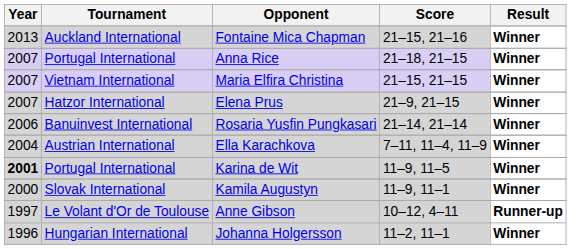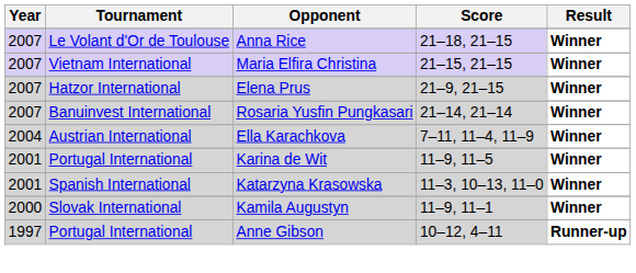 <table class="wikitable">
 <tr>
 <th>Year</th>
 <th>Tournament</th>
 <th>Opponent</th>
 <th>Score</th>
 <th>Result</th>
 </tr>
 <tr>
 </tr>
-<tr style="background:#D5D5D5">
-<td align="center">2013</td>
-<td align="left"><a href='#'>Auckland International</a></td>
-<td align="left"> <a href='#'>Fontaine Mica Chapman</a></td>
-<td align="left">21–15, 21–16</td>
-<td style="text-align:left; background:white"> <strong>Winner</strong></td>
-</tr>
 <tr>
 </tr>
 <tr style="background:#D8CEF6">
 <td align="center">2007</td>
-<td align="left"><a href='#'>Portugal International</a></td>
+<td align="left"><a href='#'>Le Volant d'Or de Toulouse</a></td>
 <td align="left"> <a href='#'>Anna Rice</a></td>
 <td align="left">21–18, 21–15</td>
 <td style="text-align:left; background:white"> <strong>Winner</strong></td>
 </tr>
 <tr>
 </tr>
 <tr style="background:#D8CEF6">
 <td align="center">2007</td>
 <td align="left"><a href='#'>Vietnam International</a></td>
 <td align="left"> <a href='#'>Maria Elfira Christina</a></td>
 <td align="left">21–15, 21–15</td>
 <td style="text-align:left; background:white"> <strong>Winner</strong></td>
 </tr>
 <tr>
 </tr>
 <tr style="background:#D5D5D5">
 <td align="center">2007</td>
 <td align="left"><a href='#'>Hatzor International</a></td>
 <td align="left"> <a href='#'>Elena Prus</a></td>
 <td align="left">21–9, 21–15</td>
 <td style="text-align:left; background:white"> <strong>Winner</strong></td>
 </tr>
 <tr>
 </tr>
 <tr style="background:#D5D5D5">
-<td align="center">2006</td>
+<td align="center">2007</td>
 <td align="left"><a href='#'>Banuinvest International</a></td>
 <td align="left"> <a href='#'>Rosaria Yusfin Pungkasari</a></td>
 <td align="left">21–14, 21–14</td>
 <td style="text-align:left; background:white"> <strong>Winner</strong></td>
 </tr>
 <tr>
 </tr>
 <tr style="background:#D5D5D5">
 <td align="center">2004</td>
 <td align="left"><a href='#'>Austrian International</a></td>
 <td align="left"> <a href='#'>Ella Karachkova</a></td>
 <td align="left">7–11, 11–4, 11–9</td>
 <td style="text-align:left; background:white"> <strong>Winner</strong></td>
 </tr>
 <tr>
 </tr>
 <tr style="background:#D5D5D5">
-<td align="center"><strong>2001</strong></td>
+<td align="center">2001</td>
 <td align="left"><a href='#'>Portugal International</a></td>
 <td align="left"> <a href='#'>Karina de Wit</a></td>
 <td align="left">11–9, 11–5</td>
 <td style="text-align:left; background:white"> <strong>Winner</strong></td>
 </tr>
 <tr>
+</tr>
+<tr style="background:#D5D5D5">
+<td align="center">2001</td>
+<td align="left"><a href='#'>Spanish International</a></td>
+<td align="left"> <a href='#'>Katarzyna Krasowska</a></td>
+<td align="left">11–3, 10–13, 11–0</td>
+<td style="text-align:left; background:white"> <strong>Winner</strong></td>
 </tr>
 <tr>
 </tr>
 <tr style="background:#D5D5D5">
 <td align="center">2000</td>
 <td align="left"><a href='#'>Slovak International</a></td>
 <td align="left"> <a href='#'>Kamila Augustyn</a></td>
 <td align="left">11–9, 11–1</td>
 <td style="text-align:left; background:white"> <strong>Winner</strong></td>
 </tr>
 <tr>
 </tr>
 <tr style="background:#D5D5D5">
 <td align="center">1997</td>
-<td align="left"><a href='#'>Le Volant d'Or de Toulouse</a></td>
+<td align="left"><a href='#'>Portugal International</a></td>
 <td align="left"> <a href='#'>Anne Gibson</a></td>
 <td align="left">10–12, 4–11</td>
 <td style="text-align:left; background:white"> <strong>Runner-up</strong></td>
 </tr>
-<tr style="background:#D5D5D5">
-<td align="center">1996</td>
-<td align="left"><a href='#'>Hungarian International</a></td>
-<td align="left"> <a href='#'>Johanna Holgersson</a></td>
-<td align="left">11–2, 11–1</td>
-<td style="text-align:left; background:white"> <strong>Winner</strong></td>
-</tr>
 </table>
